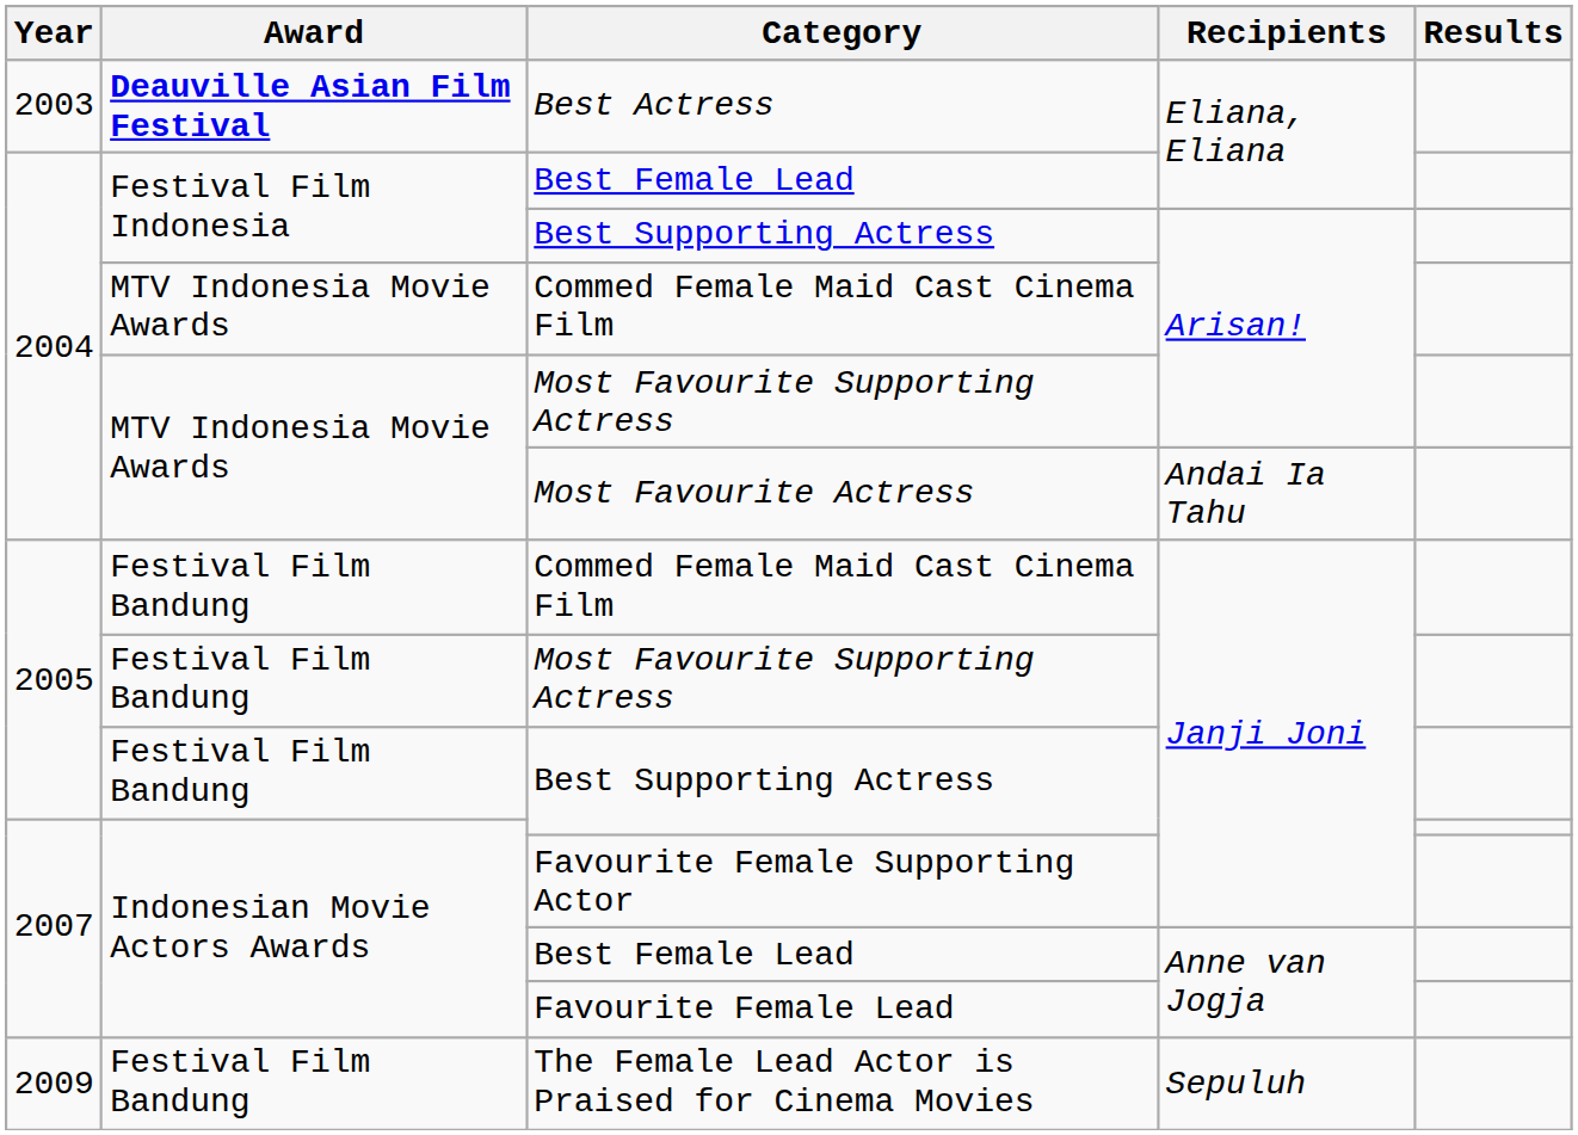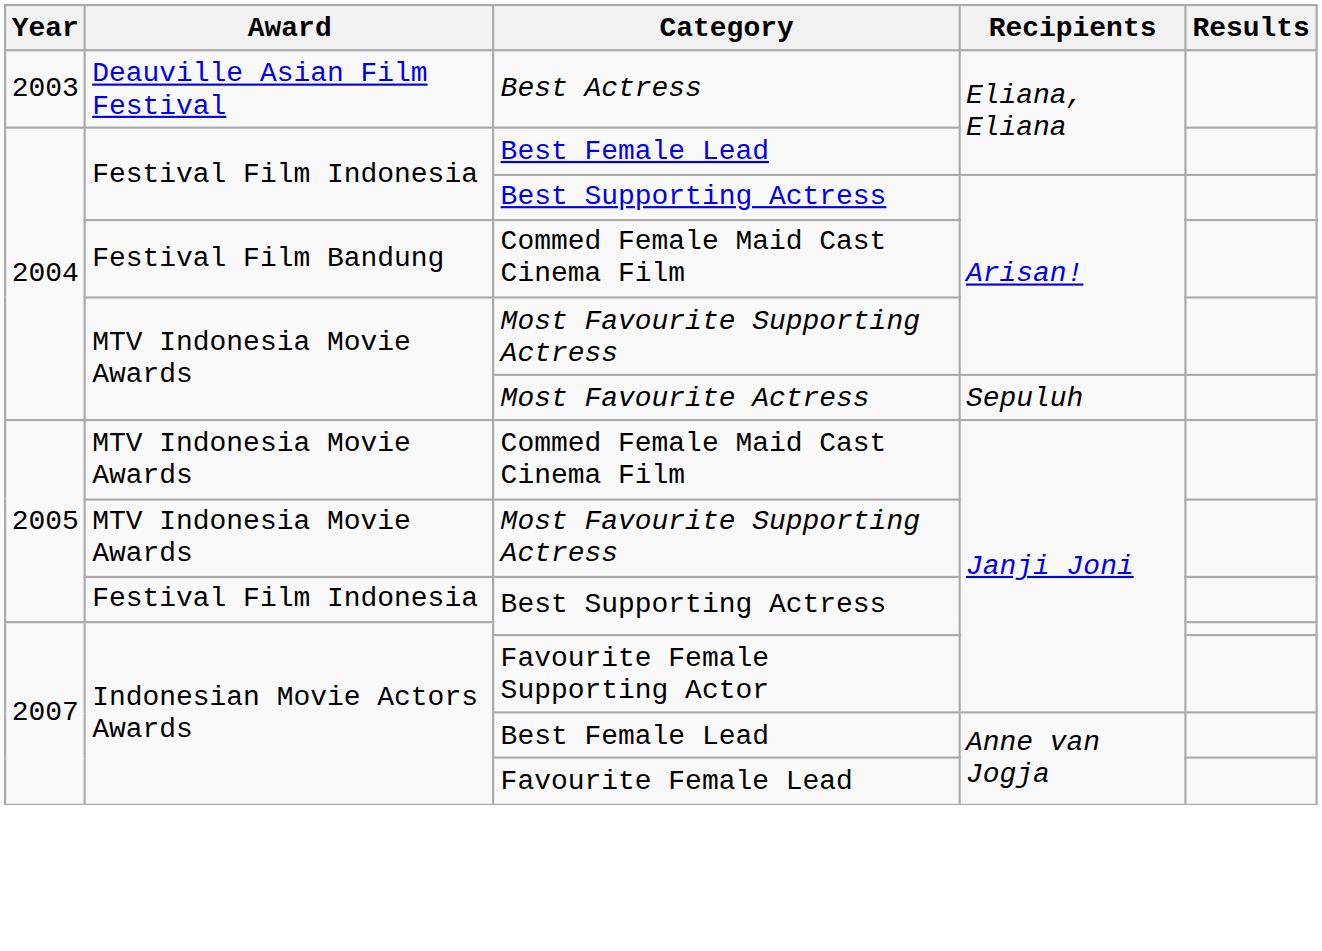 <table class="wikitable">
 <tr>
 <th>Year</th>
 <th><strong>Award</strong></th>
 <th>Category</th>
 <th>Recipients</th>
 <th>Results</th>
 </tr>
 <tr>
 <td>2003</td>
-<td><strong><a href='#'>Deauville Asian Film Festival</a></strong></td>
+<td><a href='#'>Deauville Asian Film Festival</a></td>
 <td><em>Best Actress</em></td>
 <td rowspan= "2"><em>Eliana, Eliana</em></td>
 <td></td>
 </tr>
 <tr>
 <td rowspan= "5">2004</td>
 <td rowspan= "2">Festival Film Indonesia</td>
 <td><a href='#'>Best Female Lead</a></td>
 <td></td>
 </tr>
 <tr>
 <td><a href='#'>Best Supporting Actress</a></td>
 <td rowspan= "3"><em><a href='#'>Arisan!</a></em></td>
 <td></td>
 </tr>
 <tr>
-<td>MTV Indonesia Movie Awards</td>
+<td>Festival Film Bandung</td>
 <td>Commed Female Maid Cast Cinema Film</td>
 <td></td>
 </tr>
 <tr>
 <td rowspan= "2">MTV Indonesia Movie Awards</td>
 <td><em>Most Favourite Supporting Actress</em></td>
 <td></td>
 </tr>
 <tr>
 <td><em>Most Favourite Actress</em></td>
-<td><em>Andai Ia Tahu</em></td>
+<td><em>Sepuluh</em></td>
 <td></td>
 </tr>
 <tr>
 <td rowspan= "3">2005</td>
-<td>Festival Film Bandung</td>
+<td>MTV Indonesia Movie Awards</td>
 <td>Commed Female Maid Cast Cinema Film</td>
 <td rowspan= "5"><em><a href='#'>Janji Joni</a></em></td>
 <td></td>
 </tr>
 <tr>
-<td>Festival Film Bandung</td>
+<td>MTV Indonesia Movie Awards</td>
 <td><em>Most Favourite Supporting Actress</em></td>
 <td></td>
 </tr>
 <tr>
-<td>Festival Film Bandung</td>
+<td>Festival Film Indonesia</td>
 <td rowspan= "2">Best Supporting Actress</td>
 <td></td>
 </tr>
 <tr>
 <td rowspan= "4">2007</td>
 <td rowspan= "4">Indonesian Movie Actors Awards</td>
 <td></td>
 </tr>
 <tr>
 <td>Favourite Female Supporting Actor</td>
 <td></td>
 </tr>
 <tr>
 <td>Best Female Lead</td>
 <td rowspan= "2"><em>Anne van Jogja</em></td>
 <td></td>
 </tr>
 <tr>
 <td>Favourite Female Lead</td>
 <td></td>
 </tr>
-<tr>
-<td>2009</td>
-<td>Festival Film Bandung</td>
-<td>The Female Lead Actor is Praised for Cinema Movies</td>
-<td><em>Sepuluh</em></td>
-<td></td>
-</tr>
 </table>
